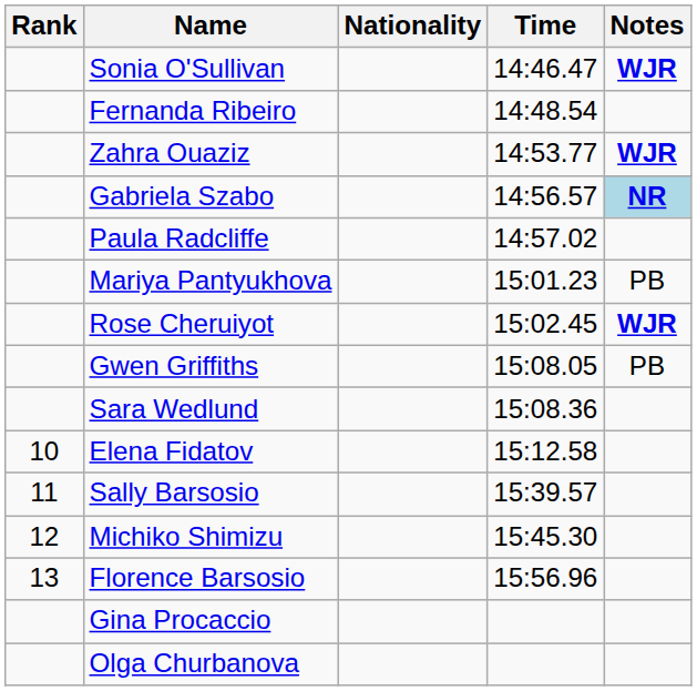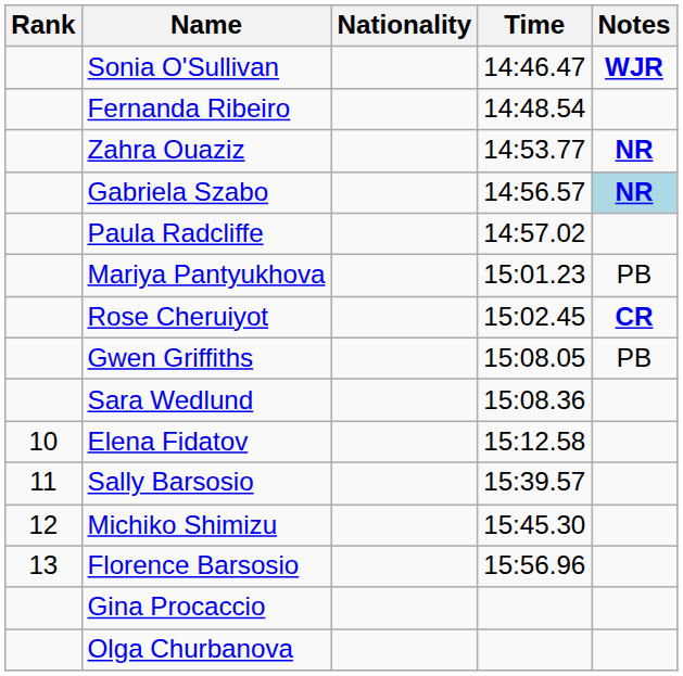 <table class="wikitable sortable" style="text-align:center">
 <tr>
 <th>Rank</th>
 <th>Name</th>
 <th>Nationality</th>
 <th>Time</th>
 <th>Notes</th>
 </tr>
 <tr>
 <td></td>
 <td align=left><a href='#'>Sonia O'Sullivan</a></td>
 <td align=left></td>
 <td>14:46.47</td>
 <td><strong><a href='#'>WJR</a></strong></td>
 </tr>
 <tr>
 <td></td>
 <td align=left><a href='#'>Fernanda Ribeiro</a></td>
 <td align=left></td>
 <td>14:48.54</td>
 <td></td>
 </tr>
 <tr>
 <td></td>
 <td align=left><a href='#'>Zahra Ouaziz</a></td>
 <td align=left></td>
 <td>14:53.77</td>
-<td><strong><a href='#'>WJR</a></strong></td>
+<td><strong><a href='#'>NR</a></strong></td>
 </tr>
 <tr>
 <td></td>
 <td align=left><a href='#'>Gabriela Szabo</a></td>
 <td align=left></td>
 <td>14:56.57</td>
 <td style="background: lightblue;"><strong><a href='#'>NR</a></strong></td>
 </tr>
 <tr>
 <td></td>
 <td align=left><a href='#'>Paula Radcliffe</a></td>
 <td align=left></td>
 <td>14:57.02</td>
 <td></td>
 </tr>
 <tr>
 <td></td>
 <td align=left><a href='#'>Mariya Pantyukhova</a></td>
 <td align=left></td>
 <td>15:01.23</td>
 <td>PB</td>
 </tr>
 <tr>
 <td></td>
 <td align=left><a href='#'>Rose Cheruiyot</a></td>
 <td align=left></td>
 <td>15:02.45</td>
-<td><strong><a href='#'>WJR</a></strong></td>
+<td><strong><a href='#'>CR</a></strong></td>
 </tr>
 <tr>
 <td></td>
 <td align=left><a href='#'>Gwen Griffiths</a></td>
 <td align=left></td>
 <td>15:08.05</td>
 <td>PB</td>
 </tr>
 <tr>
 <td></td>
 <td align=left><a href='#'>Sara Wedlund</a></td>
 <td align=left></td>
 <td>15:08.36</td>
 <td></td>
 </tr>
 <tr>
 <td>10</td>
 <td align=left><a href='#'>Elena Fidatov</a></td>
 <td align=left></td>
 <td>15:12.58</td>
 <td></td>
 </tr>
 <tr>
 <td>11</td>
 <td align=left><a href='#'>Sally Barsosio</a></td>
 <td align=left></td>
 <td>15:39.57</td>
 <td></td>
 </tr>
 <tr>
 <td>12</td>
 <td align=left><a href='#'>Michiko Shimizu</a></td>
 <td align=left></td>
 <td>15:45.30</td>
 <td></td>
 </tr>
 <tr>
 <td>13</td>
 <td align=left><a href='#'>Florence Barsosio</a></td>
 <td align=left></td>
 <td>15:56.96</td>
 <td></td>
 </tr>
 <tr>
 <td></td>
 <td align=left><a href='#'>Gina Procaccio</a></td>
 <td align=left></td>
 <td></td>
 <td></td>
 </tr>
 <tr>
 <td></td>
 <td align=left><a href='#'>Olga Churbanova</a></td>
 <td align=left></td>
 <td></td>
 <td></td>
 </tr>
 </table>
